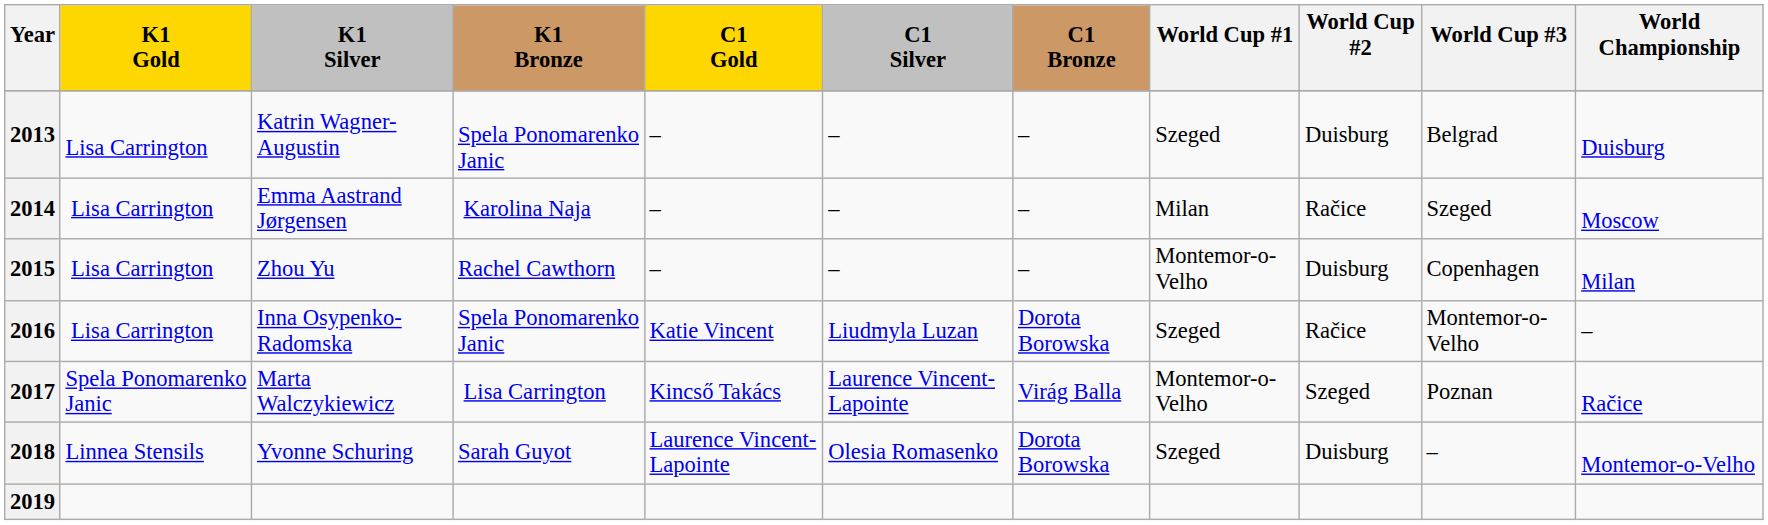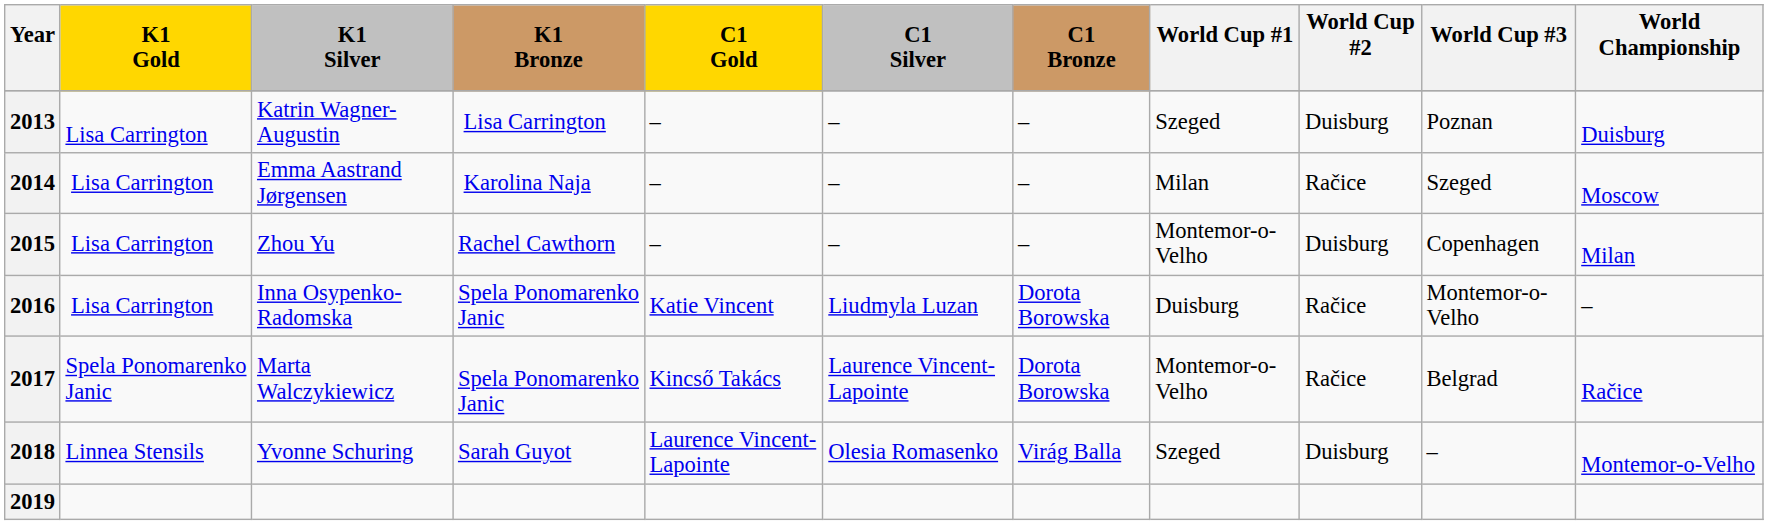 <table class="wikitable sortable">
 <tr>
 <th>Year<br><br></th>
 <th style="background:Gold">K1 <br> Gold</th>
 <th style="background:Silver">K1 <br> Silver</th>
 <th style="background:#c96">K1 <br> Bronze</th>
 <th style="background:Gold">C1 <br> Gold</th>
 <th style="background:Silver">C1 <br> Silver</th>
 <th style="background:#c96">C1 <br> Bronze</th>
 <th>World Cup #1<br><br></th>
 <th>World Cup #2<br><br></th>
 <th>World Cup #3<br><br></th>
 <th>World Championship<br><br></th>
 </tr>
 <tr>
 </tr>
 <tr>
 <th>2013</th>
 <td> <br> <a href='#'>Lisa Carrington</a></td>
 <td> <a href='#'>Katrin Wagner-Augustin</a></td>
-<td> <br> <a href='#'>Spela Ponomarenko Janic</a></td>
+<td> <a href='#'>Lisa Carrington</a></td>
 <td>–</td>
 <td>–</td>
 <td>–</td>
 <td> Szeged</td>
 <td> Duisburg</td>
-<td> Belgrad</td>
+<td> Poznan</td>
 <td> <br> <a href='#'> Duisburg</a></td>
 </tr>
 <tr>
 <th>2014</th>
 <td> <a href='#'>Lisa Carrington</a></td>
 <td> <a href='#'>Emma Aastrand Jørgensen</a></td>
 <td> <a href='#'>Karolina Naja</a></td>
 <td>–</td>
 <td>–</td>
 <td>–</td>
 <td> Milan</td>
 <td> Račice</td>
 <td> Szeged</td>
 <td> <br> <a href='#'> Moscow</a></td>
 </tr>
 <tr>
 <th>2015</th>
 <td> <a href='#'>Lisa Carrington</a></td>
 <td> <a href='#'>Zhou Yu</a></td>
 <td> <a href='#'>Rachel Cawthorn</a></td>
 <td>–</td>
 <td>–</td>
 <td>–</td>
 <td> Montemor-o-Velho</td>
 <td> Duisburg</td>
 <td> Copenhagen</td>
 <td> <br> <a href='#'> Milan</a></td>
 </tr>
 <tr>
 <th>2016</th>
 <td> <a href='#'>Lisa Carrington</a></td>
 <td> <a href='#'>Inna Osypenko-Radomska</a></td>
 <td> <a href='#'>Spela Ponomarenko Janic</a></td>
 <td> <a href='#'>Katie Vincent</a></td>
 <td> <a href='#'>Liudmyla Luzan</a></td>
 <td> <a href='#'>Dorota Borowska</a></td>
-<td> Szeged</td>
+<td> Duisburg</td>
 <td> Račice</td>
 <td> Montemor-o-Velho</td>
 <td>–</td>
 </tr>
 <tr>
 <th>2017</th>
 <td> <a href='#'>Spela Ponomarenko Janic</a></td>
 <td> <a href='#'>Marta Walczykiewicz</a></td>
-<td> <a href='#'>Lisa Carrington</a></td>
+<td> <br> <a href='#'>Spela Ponomarenko Janic</a></td>
 <td> <a href='#'>Kincső Takács</a></td>
 <td> <a href='#'>Laurence Vincent-Lapointe</a></td>
-<td> <a href='#'>Virág Balla</a></td>
+<td> <a href='#'>Dorota Borowska</a></td>
 <td> Montemor-o-Velho</td>
-<td> Szeged</td>
-<td> Poznan</td>
+<td> Račice</td>
+<td> Belgrad</td>
 <td> <br> <a href='#'> Račice</a></td>
 </tr>
 <tr>
 <th>2018</th>
 <td> <a href='#'>Linnea Stensils</a></td>
 <td> <a href='#'>Yvonne Schuring</a></td>
 <td> <a href='#'>Sarah Guyot</a></td>
 <td> <a href='#'>Laurence Vincent-Lapointe</a></td>
 <td> <a href='#'>Olesia Romasenko</a></td>
-<td> <a href='#'>Dorota Borowska</a></td>
+<td> <a href='#'>Virág Balla</a></td>
 <td> Szeged</td>
 <td> Duisburg</td>
 <td>–</td>
 <td> <br> <a href='#'> Montemor-o-Velho</a></td>
 </tr>
 <tr>
 <th>2019</th>
 <td></td>
 <td></td>
 <td></td>
 <td></td>
 <td></td>
 <td></td>
 <td></td>
 <td></td>
 <td></td>
 <td></td>
 </tr>
 </table>
